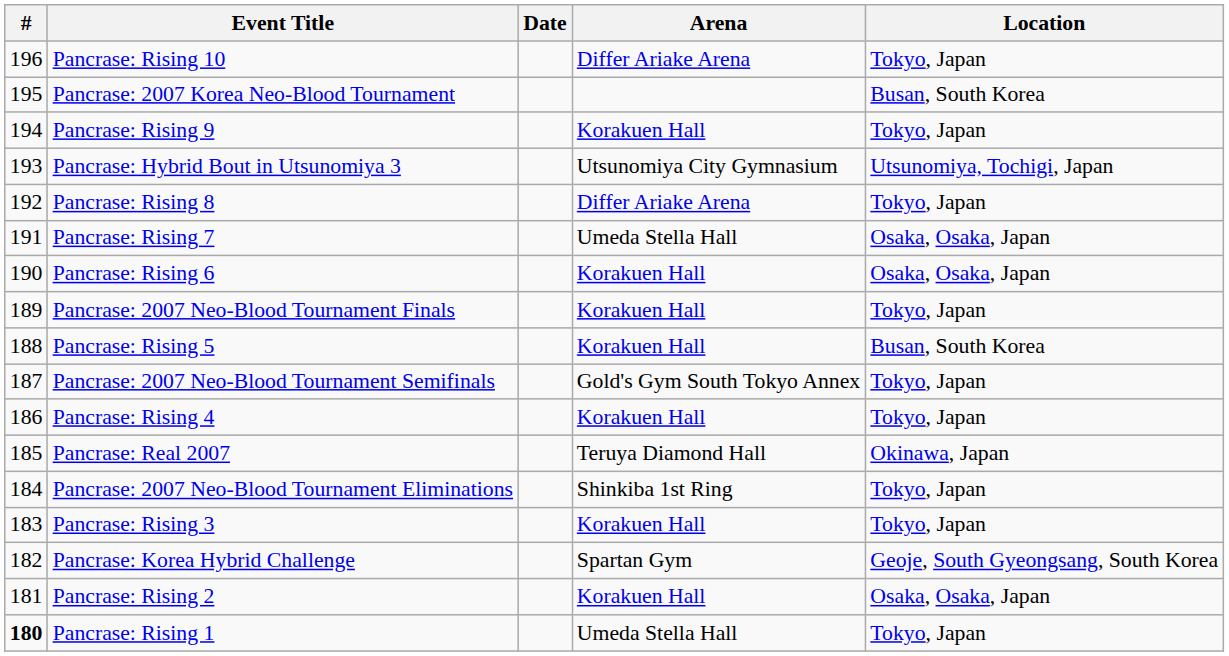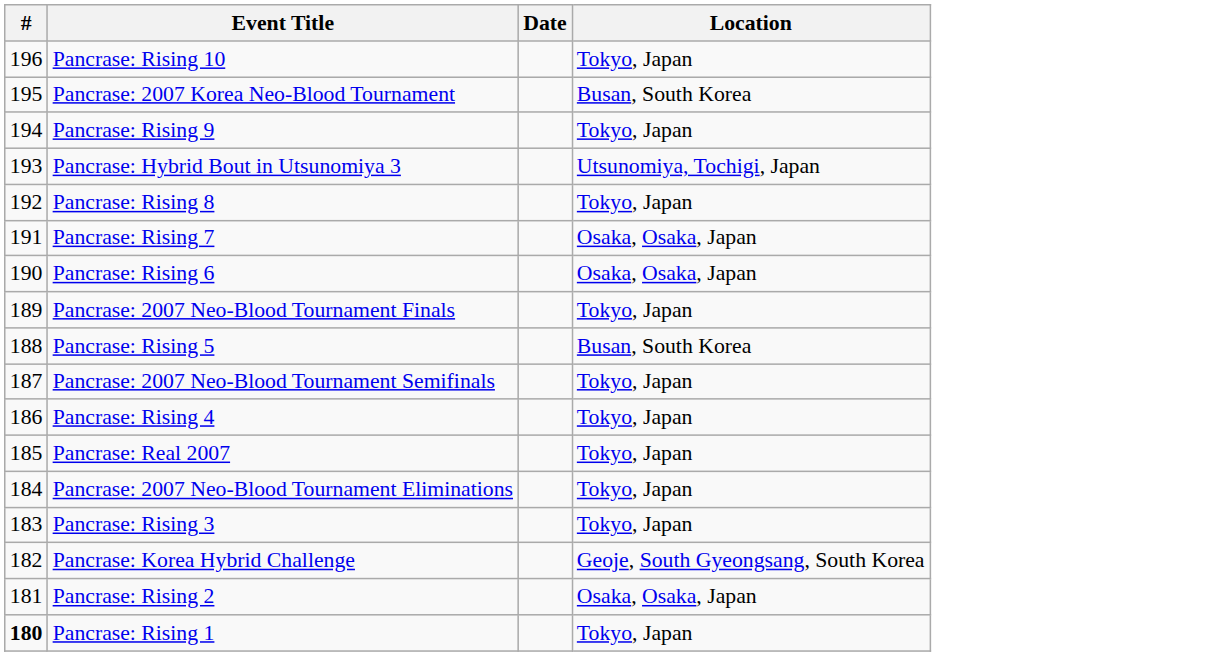 <table class="sortable wikitable succession-box" style="font-size:90%;">
 <tr>
 <th scope="col">#</th>
 <th scope="col">Event Title</th>
 <th scope="col">Date</th>
-<th scope="col">Arena</th>
 <th scope="col">Location</th>
 </tr>
 <tr>
 <td style="text-align:center">196</td>
 <td><a href='#'>Pancrase: Rising 10</a></td>
 <td></td>
-<td><a href='#'>Differ Ariake Arena</a></td>
 <td><a href='#'>Tokyo</a>, Japan</td>
 </tr>
 <tr>
 <td style="text-align:center">195</td>
 <td><a href='#'>Pancrase: 2007 Korea Neo-Blood Tournament</a></td>
-<td></td>
 <td></td>
 <td><a href='#'>Busan</a>, South Korea</td>
 </tr>
 <tr>
 <td style="text-align:center">194</td>
 <td><a href='#'>Pancrase: Rising 9</a></td>
 <td></td>
-<td><a href='#'>Korakuen Hall</a></td>
 <td><a href='#'>Tokyo</a>, Japan</td>
 </tr>
 <tr>
 <td style="text-align:center">193</td>
 <td><a href='#'>Pancrase: Hybrid Bout in Utsunomiya 3</a></td>
 <td></td>
-<td>Utsunomiya City Gymnasium</td>
 <td><a href='#'>Utsunomiya, Tochigi</a>, Japan</td>
 </tr>
 <tr>
 <td style="text-align:center">192</td>
 <td><a href='#'>Pancrase: Rising 8</a></td>
 <td></td>
-<td><a href='#'>Differ Ariake Arena</a></td>
 <td><a href='#'>Tokyo</a>, Japan</td>
 </tr>
 <tr>
 <td style="text-align:center">191</td>
 <td><a href='#'>Pancrase: Rising 7</a></td>
 <td></td>
-<td>Umeda Stella Hall</td>
 <td><a href='#'>Osaka</a>, <a href='#'>Osaka</a>, Japan</td>
 </tr>
 <tr>
 <td style="text-align:center">190</td>
 <td><a href='#'>Pancrase: Rising 6</a></td>
 <td></td>
-<td><a href='#'>Korakuen Hall</a></td>
 <td><a href='#'>Osaka</a>, <a href='#'>Osaka</a>, Japan</td>
 </tr>
 <tr>
 <td style="text-align:center">189</td>
 <td><a href='#'>Pancrase: 2007 Neo-Blood Tournament Finals</a></td>
 <td></td>
-<td><a href='#'>Korakuen Hall</a></td>
 <td><a href='#'>Tokyo</a>, Japan</td>
 </tr>
 <tr>
 <td style="text-align:center">188</td>
 <td><a href='#'>Pancrase: Rising 5</a></td>
 <td></td>
-<td><a href='#'>Korakuen Hall</a></td>
 <td><a href='#'>Busan</a>, South Korea</td>
 </tr>
 <tr>
 <td style="text-align:center">187</td>
 <td><a href='#'>Pancrase: 2007 Neo-Blood Tournament Semifinals</a></td>
 <td></td>
-<td>Gold's Gym South Tokyo Annex</td>
 <td><a href='#'>Tokyo</a>, Japan</td>
 </tr>
 <tr>
 <td style="text-align:center">186</td>
 <td><a href='#'>Pancrase: Rising 4</a></td>
 <td></td>
-<td><a href='#'>Korakuen Hall</a></td>
 <td><a href='#'>Tokyo</a>, Japan</td>
 </tr>
 <tr>
 <td style="text-align:center">185</td>
 <td><a href='#'>Pancrase: Real 2007</a></td>
 <td></td>
-<td>Teruya Diamond Hall</td>
-<td><a href='#'>Okinawa</a>, Japan</td>
+<td><a href='#'>Tokyo</a>, Japan</td>
 </tr>
 <tr>
 <td style="text-align:center">184</td>
 <td><a href='#'>Pancrase: 2007 Neo-Blood Tournament Eliminations</a></td>
 <td></td>
-<td>Shinkiba 1st Ring</td>
 <td><a href='#'>Tokyo</a>, Japan</td>
 </tr>
 <tr>
 <td style="text-align:center">183</td>
 <td><a href='#'>Pancrase: Rising 3</a></td>
 <td></td>
-<td><a href='#'>Korakuen Hall</a></td>
 <td><a href='#'>Tokyo</a>, Japan</td>
 </tr>
 <tr>
 <td style="text-align:center">182</td>
 <td><a href='#'>Pancrase: Korea Hybrid Challenge</a></td>
 <td></td>
-<td>Spartan Gym</td>
 <td><a href='#'>Geoje</a>, <a href='#'> South Gyeongsang</a>, South Korea</td>
 </tr>
 <tr>
 <td style="text-align:center">181</td>
 <td><a href='#'>Pancrase: Rising 2</a></td>
 <td></td>
-<td><a href='#'>Korakuen Hall</a></td>
 <td><a href='#'>Osaka</a>, <a href='#'>Osaka</a>, Japan</td>
 </tr>
 <tr>
 <td style="text-align:center"><strong>180</strong></td>
 <td><a href='#'>Pancrase: Rising 1</a></td>
 <td></td>
-<td>Umeda Stella Hall</td>
 <td><a href='#'>Tokyo</a>, Japan</td>
 </tr>
 </table>
